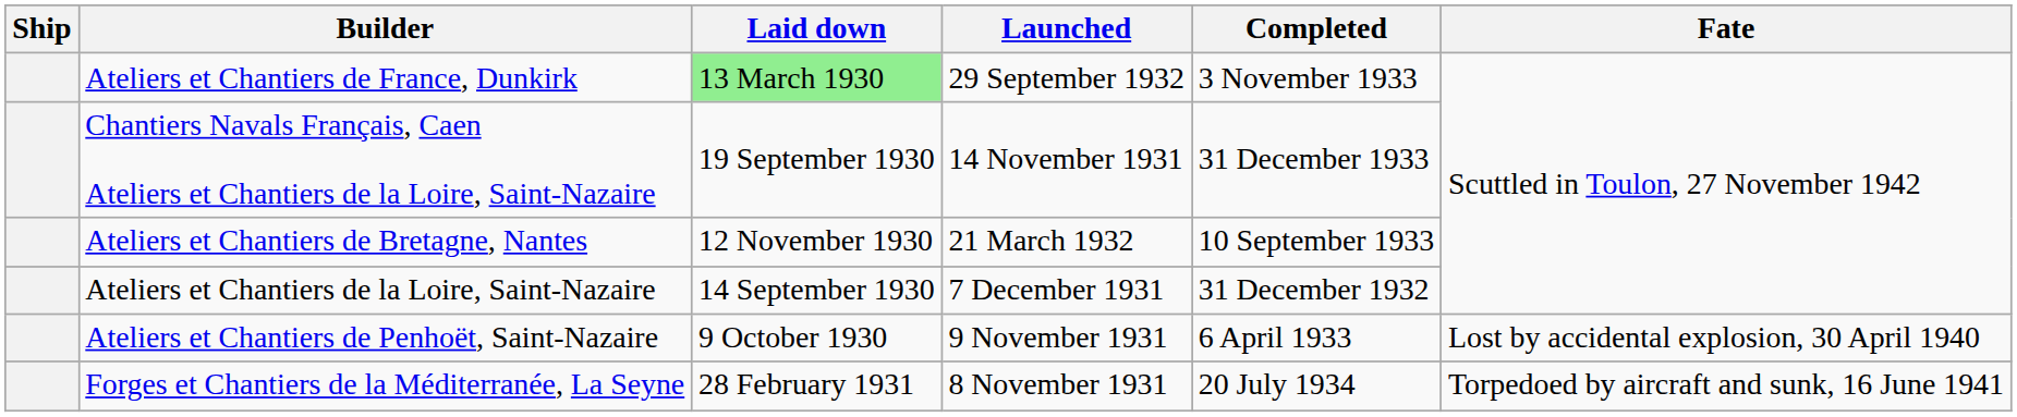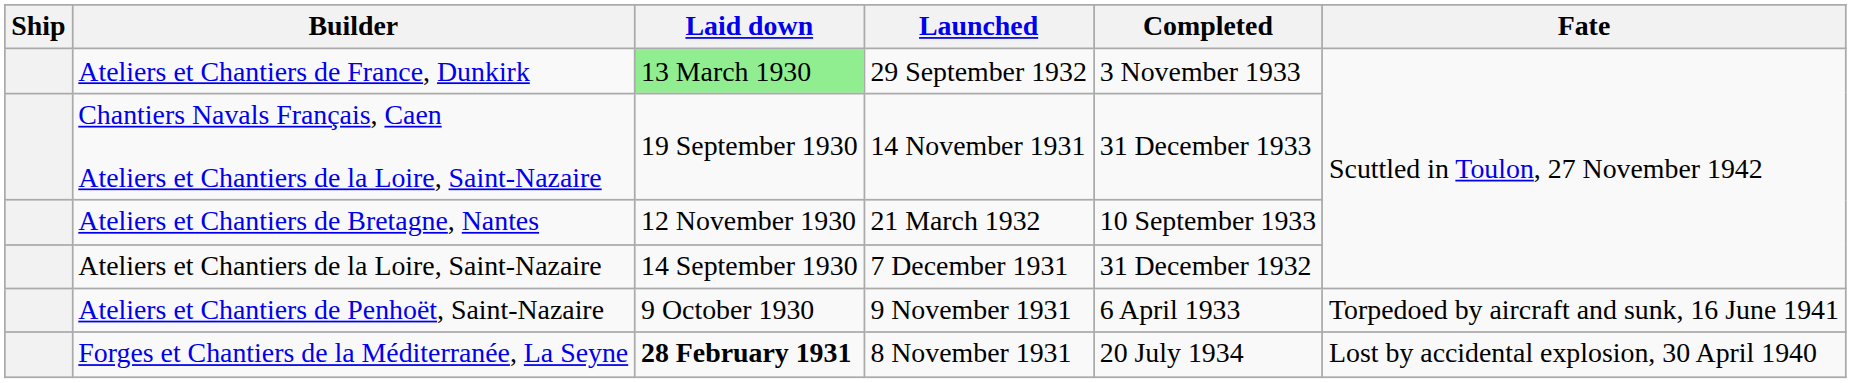 <table class="wikitable plainrowheaders">
 <tr>
 <th scope="col">Ship</th>
 <th scope="col">Builder</th>
 <th scope="col"><a href='#'>Laid down</a></th>
 <th scope="col"><a href='#'>Launched</a></th>
 <th scope="col">Completed</th>
 <th scope="col">Fate</th>
 </tr>
 <tr>
 <th scope="row"></th>
 <td><a href='#'>Ateliers et Chantiers de France</a>, <a href='#'>Dunkirk</a></td>
 <td style="background: lightgreen;">13 March 1930</td>
 <td>29 September 1932</td>
 <td>3 November 1933</td>
 <td rowspan=4>Scuttled in <a href='#'>Toulon</a>, 27 November 1942</td>
 </tr>
 <tr>
 <th scope="row"></th>
 <td><a href='#'>Chantiers Navals Français</a>, <a href='#'>Caen</a><br><br><a href='#'>Ateliers et Chantiers de la Loire</a>, <a href='#'>Saint-Nazaire</a></td>
 <td>19 September 1930</td>
 <td>14 November 1931</td>
 <td>31 December 1933</td>
 </tr>
 <tr>
 <th scope="row"></th>
 <td><a href='#'>Ateliers et Chantiers de Bretagne</a>, <a href='#'>Nantes</a></td>
 <td>12 November 1930</td>
 <td>21 March 1932</td>
 <td>10 September 1933</td>
 </tr>
 <tr>
 <th scope="row"></th>
 <td>Ateliers et Chantiers de la Loire, Saint-Nazaire</td>
 <td>14 September 1930</td>
 <td>7 December 1931</td>
 <td>31 December 1932</td>
 </tr>
 <tr>
 <th scope="row"></th>
 <td><a href='#'>Ateliers et Chantiers de Penhoët</a>, Saint-Nazaire</td>
 <td>9 October 1930</td>
 <td>9 November 1931</td>
 <td>6 April 1933</td>
-<td>Lost by accidental explosion, 30 April 1940</td>
+<td>Torpedoed by aircraft and sunk, 16 June 1941</td>
 </tr>
 <tr>
 <th scope="row"></th>
 <td><a href='#'>Forges et Chantiers de la Méditerranée</a>, <a href='#'>La Seyne</a></td>
-<td>28 February 1931</td>
+<td><strong>28 February 1931</strong></td>
 <td>8 November 1931</td>
 <td>20 July 1934</td>
-<td>Torpedoed by aircraft and sunk, 16 June 1941</td>
+<td>Lost by accidental explosion, 30 April 1940</td>
 </tr>
 </table>
